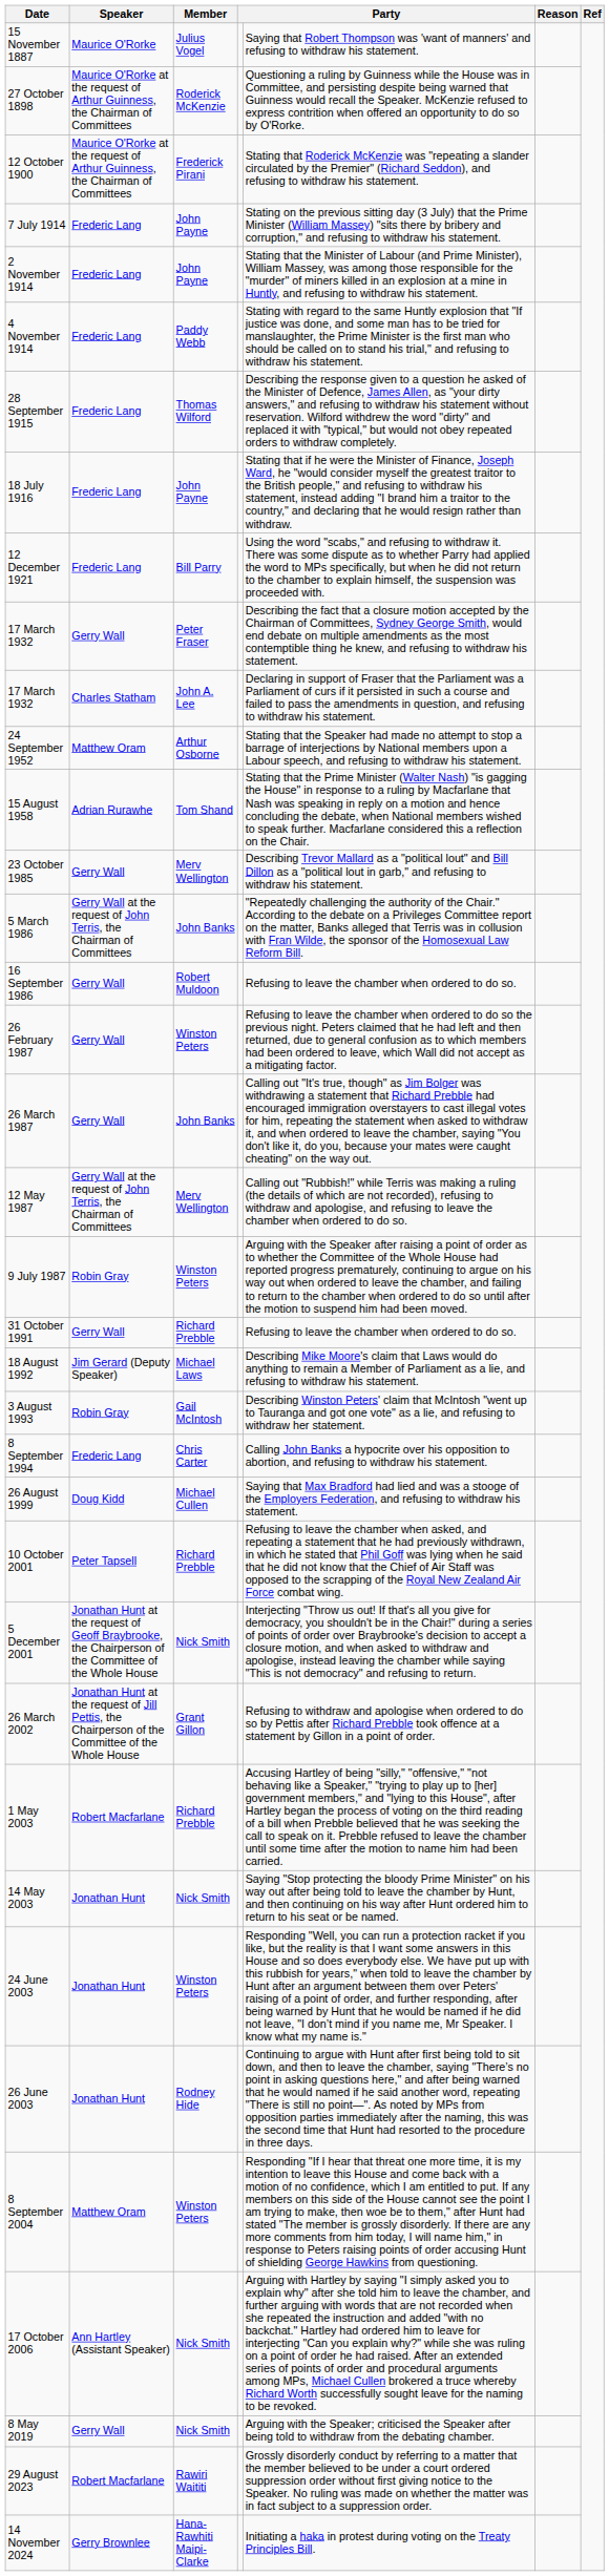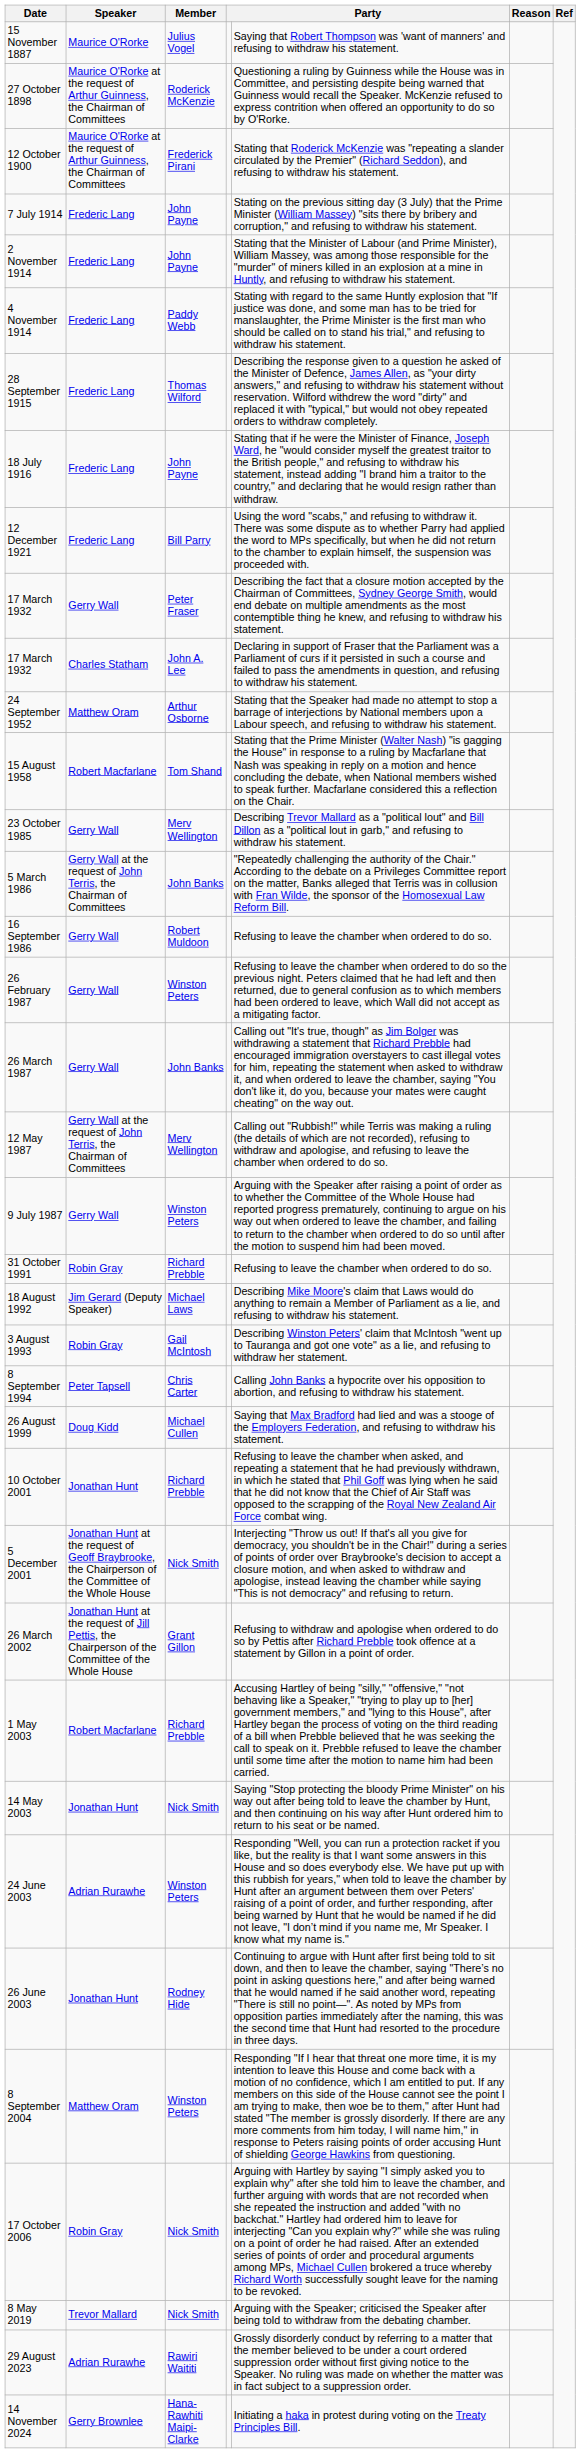 <table class="wikitable" style="margin:1em; float: left;">
 <tr>
 <th>Date</th>
 <th>Speaker</th>
 <th>Member</th>
 <th colspan=2>Party</th>
 <th>Reason</th>
 <th>Ref</th>
 </tr>
 <tr>
 <td>15 November 1887</td>
 <td><a href='#'>Maurice O'Rorke</a></td>
 <td><a href='#'>Julius Vogel</a></td>
 <td></td>
 <td>Saying that <a href='#'>Robert Thompson</a> was 'want of manners' and refusing to withdraw his statement.</td>
 <td></td>
 </tr>
 <tr>
 <td>27 October 1898</td>
 <td><a href='#'>Maurice O'Rorke</a> at the request of <a href='#'>Arthur Guinness</a>, the Chairman of Committees</td>
 <td><a href='#'>Roderick McKenzie</a></td>
 <td></td>
 <td>Questioning a ruling by Guinness while the House was in Committee, and persisting despite being warned that Guinness would recall the Speaker. McKenzie refused to express contrition when offered an opportunity to do so by O'Rorke.</td>
 <td></td>
 </tr>
 <tr>
 <td>12 October 1900</td>
 <td><a href='#'>Maurice O'Rorke</a> at the request of <a href='#'>Arthur Guinness</a>, the Chairman of Committees</td>
 <td><a href='#'>Frederick Pirani</a></td>
 <td></td>
 <td>Stating that <a href='#'>Roderick McKenzie</a> was "repeating a slander circulated by the Premier" (<a href='#'>Richard Seddon</a>), and refusing to withdraw his statement.</td>
 <td></td>
 </tr>
 <tr>
 <td>7 July 1914</td>
 <td><a href='#'>Frederic Lang</a></td>
 <td><a href='#'>John Payne</a></td>
 <td></td>
 <td>Stating on the previous sitting day (3 July) that the Prime Minister (<a href='#'>William Massey</a>) "sits there by bribery and corruption," and refusing to withdraw his statement.</td>
 <td></td>
 </tr>
 <tr>
 <td>2 November 1914</td>
 <td><a href='#'>Frederic Lang</a></td>
 <td><a href='#'>John Payne</a></td>
 <td></td>
 <td>Stating that the Minister of Labour (and Prime Minister), William Massey, was among those responsible for the "murder" of miners killed in an explosion at a mine in <a href='#'>Huntly</a>, and refusing to withdraw his statement.</td>
 <td></td>
 </tr>
 <tr>
 <td>4 November 1914</td>
 <td><a href='#'>Frederic Lang</a></td>
 <td><a href='#'>Paddy Webb</a></td>
 <td></td>
 <td>Stating with regard to the same Huntly explosion that "If justice was done, and some man has to be tried for manslaughter, the Prime Minister is the first man who should be called on to stand his trial," and refusing to withdraw his statement.</td>
 <td></td>
 </tr>
 <tr>
 <td>28 September 1915</td>
 <td><a href='#'>Frederic Lang</a></td>
 <td><a href='#'>Thomas Wilford</a></td>
 <td></td>
 <td>Describing the response given to a question he asked of the Minister of Defence, <a href='#'>James Allen</a>, as "your dirty answers," and refusing to withdraw his statement without reservation. Wilford withdrew the word "dirty" and replaced it with "typical," but would not obey repeated orders to withdraw completely.</td>
 <td></td>
 </tr>
 <tr>
 <td>18 July 1916</td>
 <td><a href='#'>Frederic Lang</a></td>
 <td><a href='#'>John Payne</a></td>
 <td></td>
 <td>Stating that if he were the Minister of Finance, <a href='#'>Joseph Ward</a>, he "would consider myself the greatest traitor to the British people," and refusing to withdraw his statement, instead adding "I brand him a traitor to the country," and declaring that he would resign rather than withdraw.</td>
 <td></td>
 </tr>
 <tr>
 <td>12 December 1921</td>
 <td><a href='#'>Frederic Lang</a></td>
 <td><a href='#'>Bill Parry</a></td>
 <td></td>
 <td>Using the word "scabs," and refusing to withdraw it. There was some dispute as to whether Parry had applied the word to MPs specifically, but when he did not return to the chamber to explain himself, the suspension was proceeded with.</td>
 <td></td>
 </tr>
 <tr>
 <td>17 March 1932</td>
 <td><a href='#'>Gerry Wall</a></td>
 <td><a href='#'>Peter Fraser</a></td>
 <td></td>
 <td>Describing the fact that a closure motion accepted by the Chairman of Committees, <a href='#'>Sydney George Smith</a>, would end debate on multiple amendments as the most contemptible thing he knew, and refusing to withdraw his statement.</td>
 <td></td>
 </tr>
 <tr>
 <td>17 March 1932</td>
 <td><a href='#'>Charles Statham</a></td>
 <td><a href='#'>John A. Lee</a></td>
 <td></td>
 <td>Declaring in support of Fraser that the Parliament was a Parliament of curs if it persisted in such a course and failed to pass the amendments in question, and refusing to withdraw his statement.</td>
 <td></td>
 </tr>
 <tr>
 <td>24 September 1952</td>
 <td><a href='#'>Matthew Oram</a></td>
 <td><a href='#'>Arthur Osborne</a></td>
 <td></td>
 <td>Stating that the Speaker had made no attempt to stop a barrage of interjections by National members upon a Labour speech, and refusing to withdraw his statement.</td>
 <td></td>
 </tr>
 <tr>
 <td>15 August 1958</td>
-<td><a href='#'>Adrian Rurawhe</a></td>
+<td><a href='#'>Robert Macfarlane</a></td>
 <td><a href='#'>Tom Shand</a></td>
 <td></td>
 <td>Stating that the Prime Minister (<a href='#'>Walter Nash</a>) "is gagging the House" in response to a ruling by Macfarlane that Nash was speaking in reply on a motion and hence concluding the debate, when National members wished to speak further. Macfarlane considered this a reflection on the Chair.</td>
 <td></td>
 </tr>
 <tr>
 <td>23 October 1985</td>
 <td><a href='#'>Gerry Wall</a></td>
 <td><a href='#'>Merv Wellington</a></td>
 <td></td>
 <td>Describing <a href='#'>Trevor Mallard</a> as a "political lout" and <a href='#'>Bill Dillon</a> as a "political lout in garb," and refusing to withdraw his statement.</td>
 <td></td>
 </tr>
 <tr>
 <td>5 March 1986</td>
 <td><a href='#'>Gerry Wall</a> at the request of <a href='#'>John Terris</a>, the Chairman of Committees</td>
 <td><a href='#'>John Banks</a></td>
 <td></td>
 <td>"Repeatedly challenging the authority of the Chair." According to the debate on a Privileges Committee report on the matter, Banks alleged that Terris was in collusion with <a href='#'>Fran Wilde</a>, the sponsor of the <a href='#'>Homosexual Law Reform Bill</a>.</td>
 <td></td>
 </tr>
 <tr>
 <td>16 September 1986</td>
 <td><a href='#'>Gerry Wall</a></td>
 <td><a href='#'>Robert Muldoon</a></td>
 <td></td>
 <td>Refusing to leave the chamber when ordered to do so.</td>
 <td></td>
 </tr>
 <tr>
 <td>26 February 1987</td>
 <td><a href='#'>Gerry Wall</a></td>
 <td><a href='#'>Winston Peters</a></td>
 <td></td>
 <td>Refusing to leave the chamber when ordered to do so the previous night. Peters claimed that he had left and then returned, due to general confusion as to which members had been ordered to leave, which Wall did not accept as a mitigating factor.</td>
 <td></td>
 </tr>
 <tr>
 <td>26 March 1987</td>
 <td><a href='#'>Gerry Wall</a></td>
 <td><a href='#'>John Banks</a></td>
 <td></td>
 <td>Calling out "It's true, though" as <a href='#'>Jim Bolger</a> was withdrawing a statement that <a href='#'>Richard Prebble</a> had encouraged immigration overstayers to cast illegal votes for him, repeating the statement when asked to withdraw it, and when ordered to leave the chamber, saying "You don't like it, do you, because your mates were caught cheating" on the way out.</td>
 <td></td>
 </tr>
 <tr>
 <td>12 May 1987</td>
 <td><a href='#'>Gerry Wall</a> at the request of <a href='#'>John Terris</a>, the Chairman of Committees</td>
 <td><a href='#'>Merv Wellington</a></td>
 <td></td>
 <td>Calling out "Rubbish!" while Terris was making a ruling (the details of which are not recorded), refusing to withdraw and apologise, and refusing to leave the chamber when ordered to do so.</td>
 <td></td>
 </tr>
 <tr>
 <td>9 July 1987</td>
-<td><a href='#'>Robin Gray</a></td>
+<td><a href='#'>Gerry Wall</a></td>
 <td><a href='#'>Winston Peters</a></td>
 <td></td>
 <td>Arguing with the Speaker after raising a point of order as to whether the Committee of the Whole House had reported progress prematurely, continuing to argue on his way out when ordered to leave the chamber, and failing to return to the chamber when ordered to do so until after the motion to suspend him had been moved.</td>
 <td></td>
 </tr>
 <tr>
 <td>31 October 1991</td>
-<td><a href='#'>Gerry Wall</a></td>
+<td><a href='#'>Robin Gray</a></td>
 <td><a href='#'>Richard Prebble</a></td>
 <td></td>
 <td>Refusing to leave the chamber when ordered to do so.</td>
 <td></td>
 </tr>
 <tr>
 <td>18 August 1992</td>
 <td><a href='#'>Jim Gerard</a> (Deputy Speaker)</td>
 <td><a href='#'>Michael Laws</a></td>
 <td></td>
 <td>Describing <a href='#'>Mike Moore</a>'s claim that Laws would do anything to remain a Member of Parliament as a lie, and refusing to withdraw his statement.</td>
 <td></td>
 </tr>
 <tr>
 <td>3 August 1993</td>
 <td><a href='#'>Robin Gray</a></td>
 <td><a href='#'>Gail McIntosh</a></td>
 <td></td>
 <td>Describing <a href='#'>Winston Peters</a>' claim that McIntosh "went up to Tauranga and got one vote" as a lie, and refusing to withdraw her statement.</td>
 <td></td>
 </tr>
 <tr>
 <td>8 September 1994</td>
-<td><a href='#'>Frederic Lang</a></td>
+<td><a href='#'>Peter Tapsell</a></td>
 <td><a href='#'>Chris Carter</a></td>
 <td></td>
 <td>Calling <a href='#'>John Banks</a> a hypocrite over his opposition to abortion, and refusing to withdraw his statement.</td>
 <td></td>
 </tr>
 <tr>
 <td>26 August 1999</td>
 <td><a href='#'>Doug Kidd</a></td>
 <td><a href='#'>Michael Cullen</a></td>
 <td></td>
 <td>Saying that <a href='#'>Max Bradford</a> had lied and was a stooge of the <a href='#'>Employers Federation</a>, and refusing to withdraw his statement.</td>
 <td></td>
 </tr>
 <tr>
 <td>10 October 2001</td>
-<td><a href='#'>Peter Tapsell</a></td>
+<td><a href='#'>Jonathan Hunt</a></td>
 <td><a href='#'>Richard Prebble</a></td>
 <td></td>
 <td>Refusing to leave the chamber when asked, and repeating a statement that he had previously withdrawn, in which he stated that <a href='#'>Phil Goff</a> was lying when he said that he did not know that the Chief of Air Staff was opposed to the scrapping of the <a href='#'>Royal New Zealand Air Force</a> combat wing.</td>
 <td></td>
 </tr>
 <tr>
 <td>5 December 2001</td>
 <td><a href='#'>Jonathan Hunt</a> at the request of <a href='#'>Geoff Braybrooke</a>, the Chairperson of the Committee of the Whole House</td>
 <td><a href='#'>Nick Smith</a></td>
 <td></td>
 <td>Interjecting "Throw us out! If that's all you give for democracy, you shouldn't be in the Chair!" during a series of points of order over Braybrooke's decision to accept a closure motion, and when asked to withdraw and apologise, instead leaving the chamber while saying "This is not democracy" and refusing to return.</td>
 <td></td>
 </tr>
 <tr>
 <td>26 March 2002</td>
 <td><a href='#'>Jonathan Hunt</a> at the request of <a href='#'>Jill Pettis</a>, the Chairperson of the Committee of the Whole House</td>
 <td><a href='#'>Grant Gillon</a></td>
 <td></td>
 <td>Refusing to withdraw and apologise when ordered to do so by Pettis after <a href='#'>Richard Prebble</a> took offence at a statement by Gillon in a point of order.</td>
 <td></td>
 </tr>
 <tr>
 <td>1 May 2003</td>
 <td><a href='#'>Robert Macfarlane</a></td>
 <td><a href='#'>Richard Prebble</a></td>
 <td></td>
 <td>Accusing Hartley of being "silly," "offensive," "not behaving like a Speaker," "trying to play up to [her] government members," and "lying to this House", after Hartley began the process of voting on the third reading of a bill when Prebble believed that he was seeking the call to speak on it. Prebble refused to leave the chamber until some time after the motion to name him had been carried.</td>
 <td></td>
 </tr>
 <tr>
 <td>14 May 2003</td>
 <td><a href='#'>Jonathan Hunt</a></td>
 <td><a href='#'>Nick Smith</a></td>
 <td></td>
 <td>Saying "Stop protecting the bloody Prime Minister" on his way out after being told to leave the chamber by Hunt, and then continuing on his way after Hunt ordered him to return to his seat or be named.</td>
 <td></td>
 </tr>
 <tr>
 <td>24 June 2003</td>
-<td><a href='#'>Jonathan Hunt</a></td>
+<td><a href='#'>Adrian Rurawhe</a></td>
 <td><a href='#'>Winston Peters</a></td>
 <td></td>
 <td>Responding "Well, you can run a protection racket if you like, but the reality is that I want some answers in this House and so does everybody else. We have put up with this rubbish for years," when told to leave the chamber by Hunt after an argument between them over Peters' raising of a point of order, and further responding, after being warned by Hunt that he would be named if he did not leave, "I don’t mind if you name me, Mr Speaker. I know what my name is."</td>
 <td></td>
 </tr>
 <tr>
 <td>26 June 2003</td>
 <td><a href='#'>Jonathan Hunt</a></td>
 <td><a href='#'>Rodney Hide</a></td>
 <td></td>
 <td>Continuing to argue with Hunt after first being told to sit down, and then to leave the chamber, saying "There’s no point in asking questions here," and after being warned that he would named if he said another word, repeating "There is still no point—". As noted by MPs from opposition parties immediately after the naming, this was the second time that Hunt had resorted to the procedure in three days.</td>
 <td></td>
 </tr>
 <tr>
 <td>8 September 2004</td>
 <td><a href='#'>Matthew Oram</a></td>
 <td><a href='#'>Winston Peters</a></td>
 <td></td>
 <td>Responding "If I hear that threat one more time, it is my intention to leave this House and come back with a motion of no confidence, which I am entitled to put. If any members on this side of the House cannot see the point I am trying to make, then woe be to them," after Hunt had stated "The member is grossly disorderly. If there are any more comments from him today, I will name him," in response to Peters raising points of order accusing Hunt of shielding <a href='#'>George Hawkins</a> from questioning.</td>
 <td></td>
 </tr>
 <tr>
 <td>17 October 2006</td>
-<td><a href='#'>Ann Hartley</a> (Assistant Speaker)</td>
+<td><a href='#'>Robin Gray</a></td>
 <td><a href='#'>Nick Smith</a></td>
 <td></td>
 <td>Arguing with Hartley by saying "I simply asked you to explain why" after she told him to leave the chamber, and further arguing with words that are not recorded when she repeated the instruction and added "with no backchat." Hartley had ordered him to leave for interjecting "Can you explain why?" while she was ruling on a point of order he had raised. After an extended series of points of order and procedural arguments among MPs, <a href='#'>Michael Cullen</a> brokered a truce whereby <a href='#'>Richard Worth</a> successfully sought leave for the naming to be revoked.</td>
 <td></td>
 </tr>
 <tr>
 <td>8 May 2019</td>
-<td><a href='#'>Gerry Wall</a></td>
+<td><a href='#'>Trevor Mallard</a></td>
 <td><a href='#'>Nick Smith</a></td>
 <td></td>
 <td>Arguing with the Speaker; criticised the Speaker after being told to withdraw from the debating chamber.</td>
 <td></td>
 </tr>
 <tr>
 <td>29 August 2023</td>
-<td><a href='#'>Robert Macfarlane</a></td>
+<td><a href='#'>Adrian Rurawhe</a></td>
 <td><a href='#'>Rawiri Waititi</a></td>
 <td></td>
 <td>Grossly disorderly conduct by referring to a matter that the member believed to be under a court ordered suppression order without first giving notice to the Speaker. No ruling was made on whether the matter was in fact subject to a suppression order.</td>
 <td></td>
 </tr>
 <tr>
 <td>14 November 2024</td>
 <td><a href='#'>Gerry Brownlee</a></td>
 <td><a href='#'>Hana-Rawhiti Maipi-Clarke</a></td>
 <td></td>
 <td>Initiating a <a href='#'>haka</a> in protest during voting on the <a href='#'>Treaty Principles Bill</a>.</td>
 <td></td>
 </tr>
 </table>
